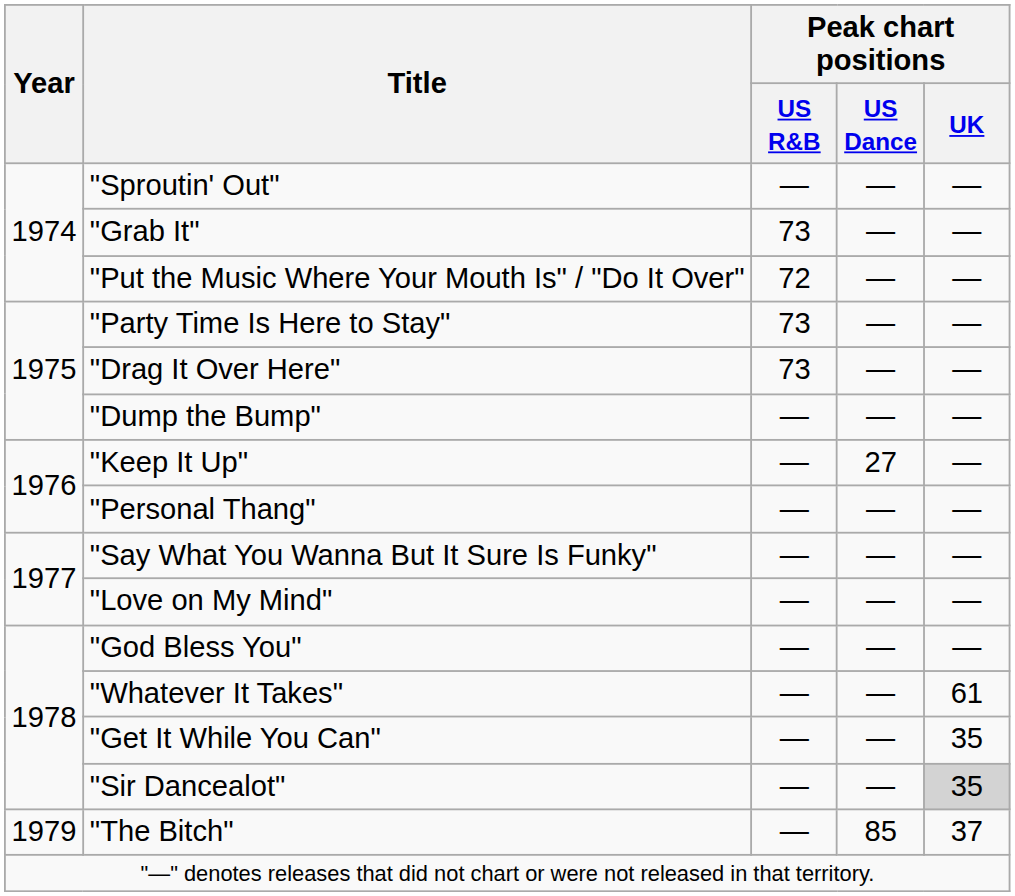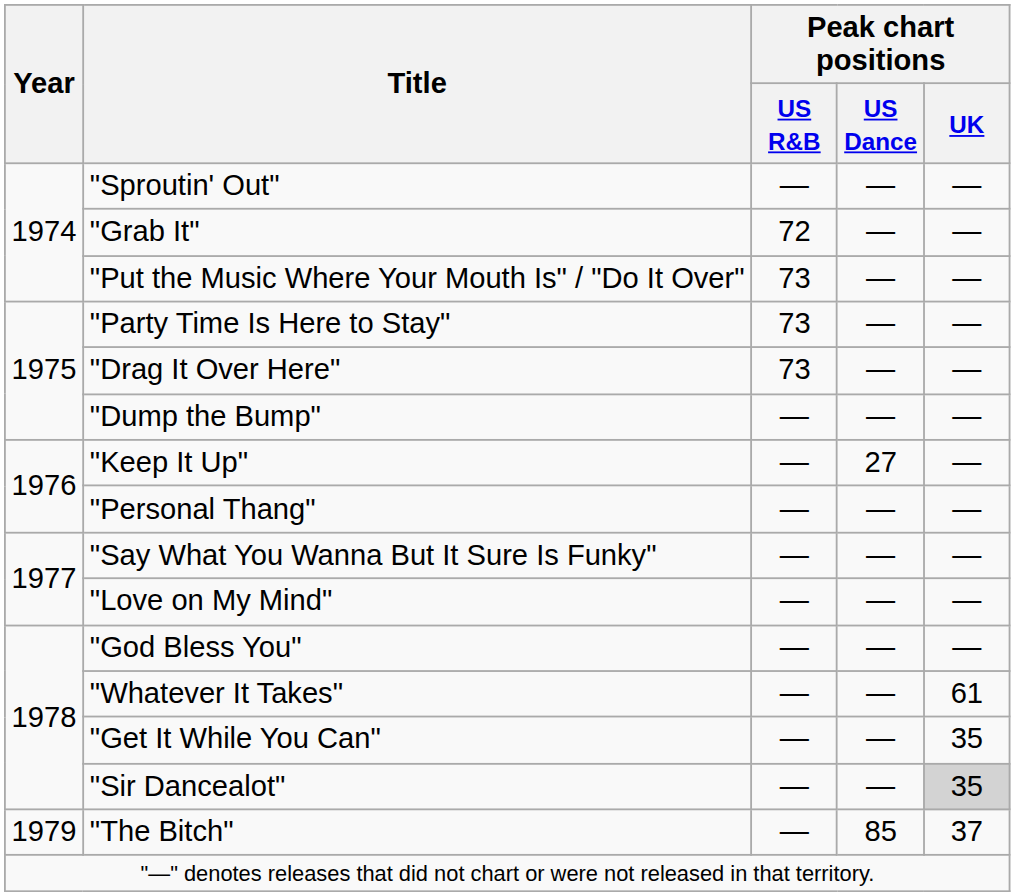 <table class="wikitable">
 <tr>
 <th scope="col" rowspan="2">Year</th>
 <th scope="col" rowspan="2">Title</th>
 <th scope="col" colspan="3">Peak chart positions</th>
 </tr>
 <tr>
 <th style="width:40px;"><small><a href='#'>US R&B</a></small><br></th>
 <th style="width:40px;"><small><a href='#'>US Dance</a></small><br></th>
 <th style="width:40px;"><small><a href='#'>UK</a></small><br></th>
 </tr>
 <tr>
 <td rowspan="3">1974</td>
 <td>"Sproutin' Out"</td>
 <td align=center>―</td>
 <td align=center>―</td>
 <td align=center>―</td>
 </tr>
 <tr>
 <td>"Grab It"</td>
-<td align=center>73</td>
+<td align=center>72</td>
 <td align=center>―</td>
 <td align=center>―</td>
 </tr>
 <tr>
 <td>"Put the Music Where Your Mouth Is" / "Do It Over"</td>
-<td align=center>72</td>
+<td align=center>73</td>
 <td align=center>―</td>
 <td align=center>―</td>
 </tr>
 <tr>
 <td rowspan="3">1975</td>
 <td>"Party Time Is Here to Stay"</td>
 <td align=center>73</td>
 <td align=center>―</td>
 <td align=center>―</td>
 </tr>
 <tr>
 <td>"Drag It Over Here"</td>
 <td align=center>73</td>
 <td align=center>―</td>
 <td align=center>―</td>
 </tr>
 <tr>
 <td>"Dump the Bump"</td>
 <td align=center>―</td>
 <td align=center>―</td>
 <td align=center>―</td>
 </tr>
 <tr>
 <td rowspan="2">1976</td>
 <td>"Keep It Up"</td>
 <td align=center>―</td>
 <td align=center>27</td>
 <td align=center>―</td>
 </tr>
 <tr>
 <td>"Personal Thang"</td>
 <td align=center>―</td>
 <td align=center>―</td>
 <td align=center>―</td>
 </tr>
 <tr>
 <td rowspan="2">1977</td>
 <td>"Say What You Wanna But It Sure Is Funky"</td>
 <td align=center>―</td>
 <td align=center>―</td>
 <td align=center>―</td>
 </tr>
 <tr>
 <td>"Love on My Mind"</td>
 <td align=center>―</td>
 <td align=center>―</td>
 <td align=center>―</td>
 </tr>
 <tr>
 <td rowspan="4">1978</td>
 <td>"God Bless You"</td>
 <td align=center>―</td>
 <td align=center>―</td>
 <td align=center>―</td>
 </tr>
 <tr>
 <td>"Whatever It Takes"</td>
 <td align=center>―</td>
 <td align=center>―</td>
 <td align=center>61</td>
 </tr>
 <tr>
 <td>"Get It While You Can"</td>
 <td align=center>―</td>
 <td align=center>―</td>
 <td align=center>35</td>
 </tr>
 <tr>
 <td>"Sir Dancealot"</td>
 <td align=center>―</td>
 <td align=center>―</td>
 <td align=center style="background: lightgrey;">35</td>
 </tr>
 <tr>
 <td rowspan="1">1979</td>
 <td>"The Bitch"</td>
 <td align=center>―</td>
 <td align=center>85</td>
 <td align=center>37</td>
 </tr>
 <tr>
 <td colspan="6" style="text-align:center; font-size:9pt;">"—" denotes releases that did not chart or were not released in that territory.</td>
 </tr>
 </table>
